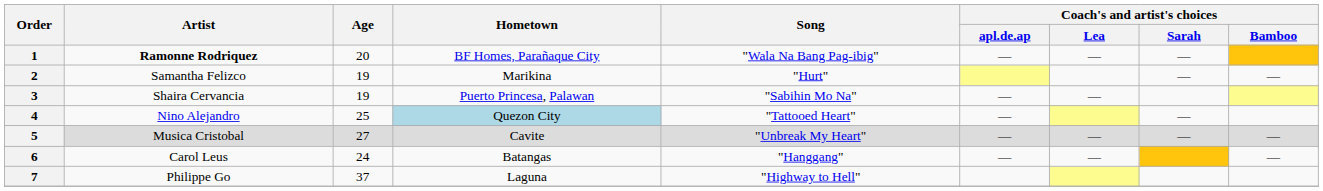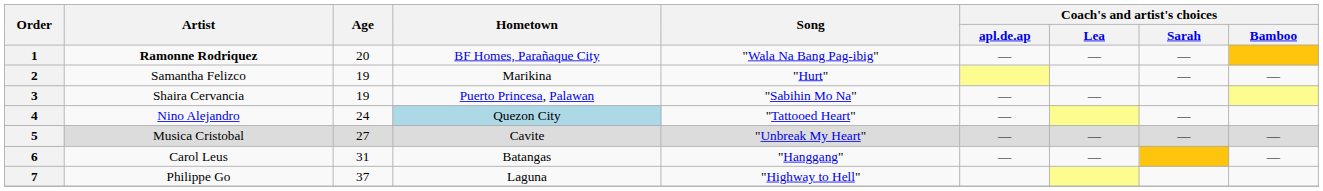 <table class="wikitable" style="text-align:center; line-height:17px; width:100%;">
 <tr>
 <th rowspan="2" scope="col" style="width:04%;">Order</th>
 <th rowspan="2" scope="col" style="width:18%;">Artist</th>
 <th rowspan="2" scope="col" style="width:04%;">Age</th>
 <th rowspan="2" scope="col" style="width:18%;">Hometown</th>
 <th rowspan="2" scope="col" style="width:20%;">Song</th>
 <th colspan="4" scope="col" style="width:24%;">Coach's and artist's choices</th>
 </tr>
 <tr>
 <th style="width:06%;"><a href='#'>apl.de.ap</a></th>
 <th style="width:06%;"><a href='#'>Lea</a></th>
 <th style="width:06%;"><a href='#'>Sarah</a></th>
 <th style="width:06%;"><a href='#'>Bamboo</a></th>
 </tr>
 <tr>
 <th scope="row">1</th>
 <td><strong>Ramonne Rodriquez</strong></td>
 <td>20</td>
 <td><a href='#'>BF Homes, Parañaque City</a></td>
 <td>"<a href='#'>Wala Na Bang Pag-ibig</a>"</td>
 <td>—</td>
 <td>—</td>
 <td>—</td>
 <td style="background:#FFC40C;"><strong></strong></td>
 </tr>
 <tr>
 <th scope="row">2</th>
 <td>Samantha Felizco</td>
 <td>19</td>
 <td>Marikina</td>
 <td>"<a href='#'>Hurt</a>"</td>
 <td style="background:#fdfc8f;"><strong></strong></td>
 <td><strong></strong></td>
 <td>—</td>
 <td>—</td>
 </tr>
 <tr>
 <th scope="row">3</th>
 <td>Shaira Cervancia</td>
 <td>19</td>
 <td><a href='#'>Puerto Princesa</a>, <a href='#'>Palawan</a></td>
 <td>"<a href='#'>Sabihin Mo Na</a>"</td>
 <td>—</td>
 <td>—</td>
 <td><strong></strong></td>
 <td style="background:#fdfc8f;"><strong></strong></td>
 </tr>
 <tr>
 <th scope="row">4</th>
 <td><a href='#'>Nino Alejandro</a></td>
-<td>25</td>
+<td>24</td>
 <td style="background: lightblue;">Quezon City</td>
 <td>"<a href='#'>Tattooed Heart</a>"</td>
 <td>—</td>
 <td style="background:#fdfc8f;"><strong></strong></td>
 <td>—</td>
 <td><strong></strong></td>
 </tr>
 <tr>
 <th scope="row">5</th>
 <td style="background:#DCDCDC;">Musica Cristobal</td>
 <td style="background:#DCDCDC;">27</td>
 <td style="background:#DCDCDC;">Cavite</td>
 <td style="background:#DCDCDC;">"<a href='#'>Unbreak My Heart</a>"</td>
 <td style="background:#DCDCDC;">—</td>
 <td style="background:#DCDCDC;">—</td>
 <td style="background:#DCDCDC;">—</td>
 <td style="background:#DCDCDC;">—</td>
 </tr>
 <tr>
 <th scope="row">6</th>
 <td>Carol Leus</td>
-<td>24</td>
+<td>31</td>
 <td>Batangas</td>
 <td>"<a href='#'>Hanggang</a>"</td>
 <td>—</td>
 <td>—</td>
 <td style="background:#FFC40C;"><strong></strong></td>
 <td>—</td>
 </tr>
 <tr>
 <th scope="row">7</th>
 <td>Philippe Go</td>
 <td>37</td>
 <td>Laguna</td>
 <td>"<a href='#'>Highway to Hell</a>"</td>
 <td><strong></strong></td>
 <td style="background:#fdfc8f;"><strong></strong></td>
 <td><strong></strong></td>
 <td><strong></strong></td>
 </tr>
 <tr>
 </tr>
 </table>
